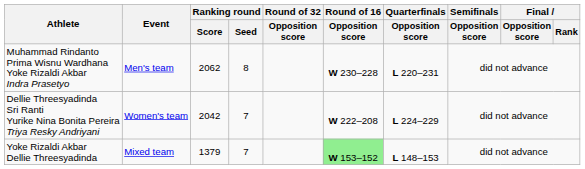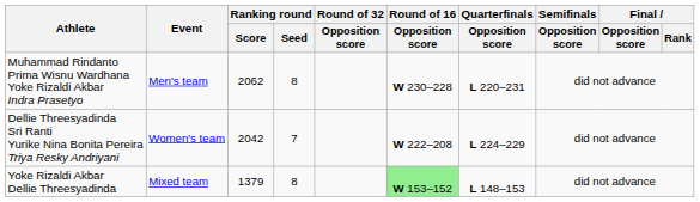 <table class="wikitable" style="font-size:90%; text-align:center;">
 <tr>
 <th rowspan="2">Athlete</th>
 <th rowspan="2">Event</th>
 <th colspan="2">Ranking round</th>
 <th>Round of 32</th>
 <th>Round of 16</th>
 <th>Quarterfinals</th>
 <th>Semifinals</th>
 <th colspan=2>Final / </th>
 </tr>
 <tr style=font-size:95%>
 <th>Score</th>
 <th>Seed</th>
 <th>Opposition<br> score</th>
 <th>Opposition<br> score</th>
 <th>Opposition<br> score</th>
 <th>Opposition<br> score</th>
 <th>Opposition<br> score</th>
 <th>Rank</th>
 </tr>
 <tr>
 <td align=left>Muhammad Rindanto<br>Prima Wisnu Wardhana<br>Yoke Rizaldi Akbar<br><em>Indra Prasetyo</em></td>
 <td align=left><a href='#'>Men's team</a></td>
 <td>2062</td>
 <td>8</td>
 <td></td>
 <td><br><strong>W</strong> 230–228</td>
 <td><br><strong>L</strong> 220–231</td>
 <td colspan=3>did not advance</td>
 </tr>
 <tr>
 <td align=left>Dellie Threesyadinda<br>Sri Ranti<br>Yurike Nina Bonita Pereira<br><em>Triya Resky Andriyani</em></td>
 <td align=left><a href='#'>Women's team</a></td>
 <td>2042</td>
 <td>7</td>
 <td></td>
 <td><br><strong>W</strong> 222–208</td>
 <td><br><strong>L</strong> 224–229</td>
 <td colspan=3>did not advance</td>
 </tr>
 <tr>
 <td align=left>Yoke Rizaldi Akbar<br>Dellie Threesyadinda</td>
 <td align=left><a href='#'>Mixed team</a></td>
 <td>1379</td>
-<td>7</td>
+<td>8</td>
 <td></td>
 <td style="background: lightgreen;"><br><strong>W</strong> 153–152</td>
 <td><br><strong>L</strong> 148–153</td>
 <td colspan=3>did not advance</td>
 </tr>
 </table>
